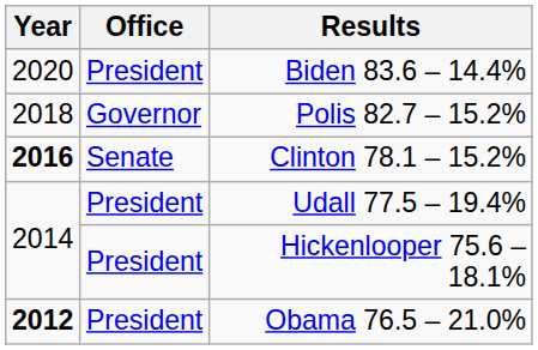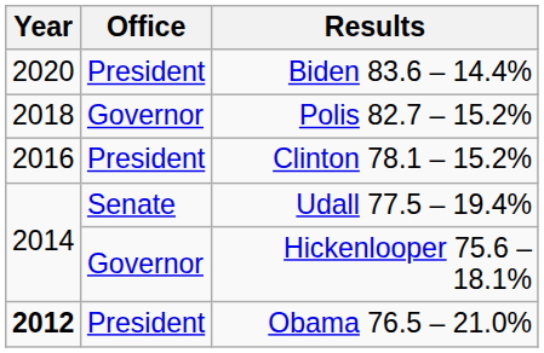 <table class=wikitable>
 <tr>
 <th width="30">Year</th>
 <th width="60">Office</th>
 <th width="180">Results</th>
 </tr>
 <tr>
 <td>2020</td>
 <td><a href='#'>President</a></td>
 <td align="right" ><a href='#'>Biden</a> 83.6 – 14.4%</td>
 </tr>
 <tr>
 <td>2018</td>
 <td><a href='#'>Governor</a></td>
 <td align="right" ><a href='#'>Polis</a> 82.7 – 15.2%</td>
 </tr>
 <tr>
-<td><strong>2016</strong></td>
-<td><a href='#'>Senate</a></td>
+<td>2016</td>
+<td><a href='#'>President</a></td>
 <td align="right" ><a href='#'>Clinton</a> 78.1 – 15.2%</td>
 </tr>
 <tr>
 <td rowspan="2">2014</td>
-<td><a href='#'>President</a></td>
+<td><a href='#'>Senate</a></td>
 <td align="right" ><a href='#'>Udall</a> 77.5 – 19.4%</td>
 </tr>
 <tr>
-<td><a href='#'>President</a></td>
+<td><a href='#'>Governor</a></td>
 <td align="right" ><a href='#'>Hickenlooper</a> 75.6 – 18.1%</td>
 </tr>
 <tr>
 <td><strong>2012</strong></td>
 <td><a href='#'>President</a></td>
 <td align="right" ><a href='#'>Obama</a> 76.5 – 21.0%</td>
 </tr>
 </table>
